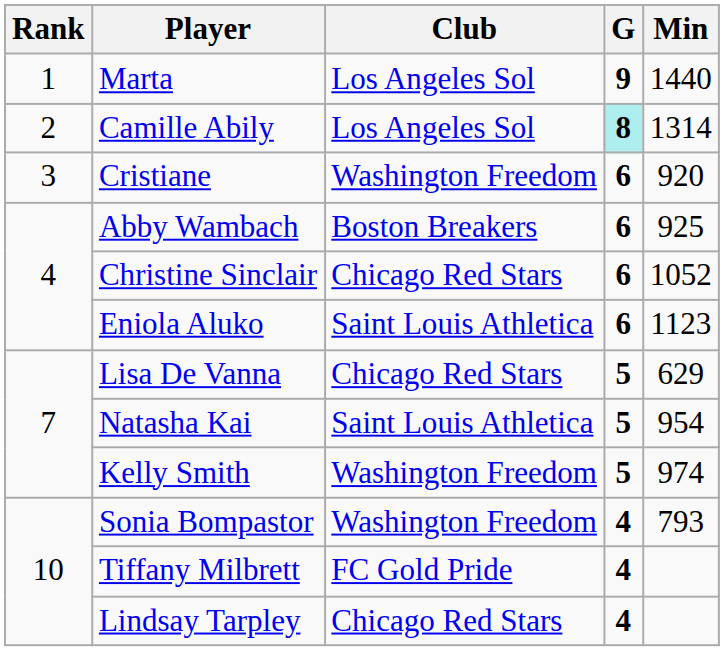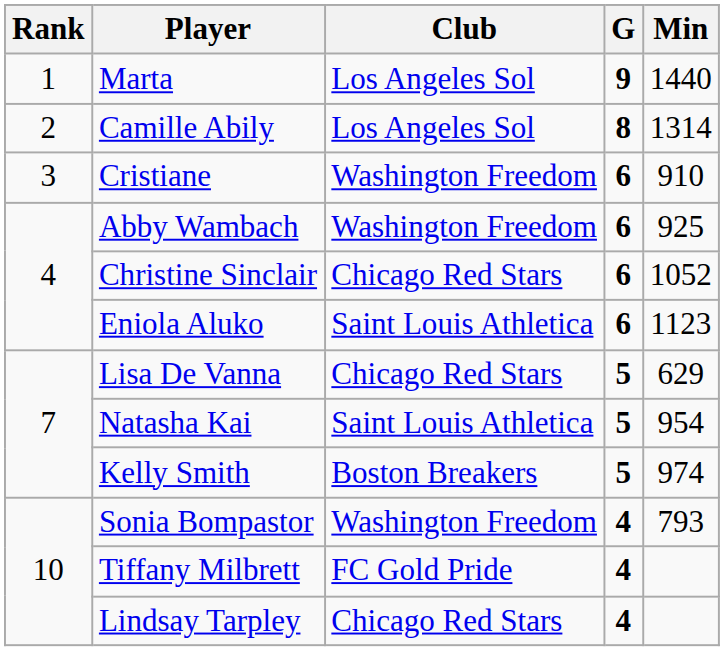 <table class=wikitable>
 <tr>
 <th>Rank</th>
 <th>Player</th>
 <th>Club</th>
 <th>G</th>
 <th>Min</th>
 </tr>
 <tr>
 <td style="text-align:center;">1</td>
 <td> <a href='#'>Marta</a></td>
 <td><a href='#'>Los Angeles Sol</a></td>
 <td align=center><strong>9</strong></td>
 <td align=center>1440</td>
 </tr>
 <tr>
 <td style="text-align:center;">2</td>
 <td> <a href='#'>Camille Abily</a></td>
 <td><a href='#'>Los Angeles Sol</a></td>
-<td align=center style="background: paleturquoise;"><strong>8</strong></td>
+<td align=center><strong>8</strong></td>
 <td align=center>1314</td>
 </tr>
 <tr>
 <td style="text-align:center;">3</td>
 <td> <a href='#'>Cristiane</a></td>
 <td><a href='#'>Washington Freedom</a></td>
 <td align=center><strong>6</strong></td>
-<td align=center>920</td>
+<td align=center>910</td>
 </tr>
 <tr>
 <td rowspan="3" style="text-align:center;">4</td>
 <td> <a href='#'>Abby Wambach</a></td>
-<td><a href='#'>Boston Breakers</a></td>
+<td><a href='#'>Washington Freedom</a></td>
 <td align=center><strong>6</strong></td>
 <td align=center>925</td>
 </tr>
 <tr>
 <td> <a href='#'>Christine Sinclair</a></td>
 <td><a href='#'>Chicago Red Stars</a></td>
 <td align=center><strong>6</strong></td>
 <td align=center>1052</td>
 </tr>
 <tr>
 <td> <a href='#'>Eniola Aluko</a></td>
 <td><a href='#'>Saint Louis Athletica</a></td>
 <td align=center><strong>6</strong></td>
 <td align=center>1123</td>
 </tr>
 <tr>
 <td rowspan="3" style="text-align:center;">7</td>
 <td> <a href='#'>Lisa De Vanna</a></td>
 <td><a href='#'>Chicago Red Stars</a></td>
 <td align=center><strong>5</strong></td>
 <td align=center>629</td>
 </tr>
 <tr>
 <td> <a href='#'>Natasha Kai</a></td>
 <td><a href='#'>Saint Louis Athletica</a></td>
 <td align=center><strong>5</strong></td>
 <td align=center>954</td>
 </tr>
 <tr>
 <td> <a href='#'>Kelly Smith</a></td>
-<td><a href='#'>Washington Freedom</a></td>
+<td><a href='#'>Boston Breakers</a></td>
 <td align=center><strong>5</strong></td>
 <td align=center>974</td>
 </tr>
 <tr>
 <td rowspan="3" style="text-align:center;">10</td>
 <td> <a href='#'>Sonia Bompastor</a></td>
 <td><a href='#'>Washington Freedom</a></td>
 <td align=center><strong>4</strong></td>
 <td align=center>793</td>
 </tr>
 <tr>
 <td> <a href='#'>Tiffany Milbrett</a></td>
 <td><a href='#'>FC Gold Pride</a></td>
 <td align=center><strong>4</strong></td>
 <td align=center></td>
 </tr>
 <tr>
 <td> <a href='#'>Lindsay Tarpley</a></td>
 <td><a href='#'>Chicago Red Stars</a></td>
 <td align=center><strong>4</strong></td>
 <td align=center></td>
 </tr>
 </table>
